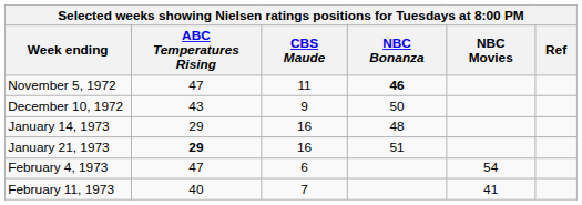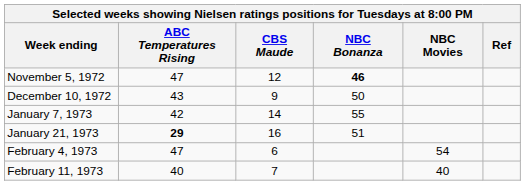 <table class="wikitable sortable collapsible collapsed floatright"  style="width:47%; font-size:85%;">
 <tr>
 <th colspan=6>Selected weeks showing Nielsen ratings positions for Tuesdays at 8:00 PM</th>
 </tr>
 <tr>
 <th style="width:12%;">Week ending</th>
 <th width=8%><a href='#'>ABC</a><br><em>Temperatures</em><br><em>Rising</em></th>
 <th width=8%><a href='#'>CBS</a><br><em>Maude</em></th>
 <th width=8%><a href='#'>NBC</a><br><em>Bonanza</em></th>
 <th width=8%>NBC<br>Movies</th>
 <th class="unsortable" style="width:3%;">Ref</th>
 </tr>
 <tr align=center>
 <td align=left>November 5, 1972</td>
 <td>47</td>
-<td>11</td>
+<td>12</td>
 <td><strong>46</strong></td>
 <td></td>
 <td></td>
 </tr>
 <tr align=center>
 <td align=left>December 10, 1972</td>
 <td>43</td>
 <td>9</td>
 <td>50</td>
 <td></td>
 <td></td>
 </tr>
 <tr align=center>
-<td align=left>January 14, 1973</td>
-<td>29</td>
-<td>16</td>
-<td>48</td>
+<td align=left>January 7, 1973</td>
+<td>42</td>
+<td>14</td>
+<td>55</td>
 <td></td>
 <td></td>
 </tr>
 <tr align=center>
 <td align=left>January 21, 1973</td>
 <td><strong>29</strong></td>
 <td>16</td>
 <td>51</td>
 <td></td>
 <td></td>
 </tr>
 <tr align=center>
 <td align=left>February 4, 1973</td>
 <td>47</td>
 <td>6</td>
 <td></td>
 <td>54</td>
 <td></td>
 </tr>
 <tr align=center>
 <td align=left>February 11, 1973</td>
 <td>40</td>
 <td>7</td>
 <td></td>
-<td>41</td>
+<td>40</td>
 <td></td>
 </tr>
 </table>
